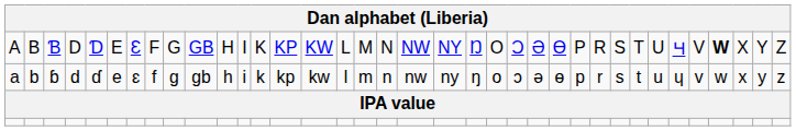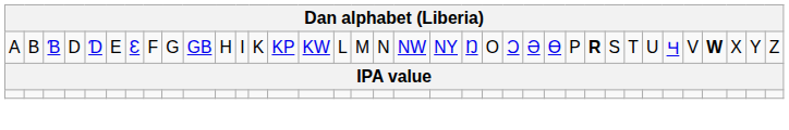 <table class=wikitable style=text-align:center>
 <tr>
 <th colspan="36">Dan alphabet (Liberia)</th>
 </tr>
 <tr>
 <td>A</td>
 <td>B</td>
 <td><a href='#'>Ɓ</a></td>
 <td>D</td>
 <td><a href='#'>Ɗ</a></td>
 <td>E</td>
 <td><a href='#'>Ɛ</a></td>
 <td>F</td>
 <td>G</td>
 <td><a href='#'>GB</a></td>
 <td>H</td>
 <td>I</td>
 <td>K</td>
 <td><a href='#'>KP</a></td>
 <td><a href='#'>KW</a></td>
 <td>L</td>
 <td>M</td>
 <td>N</td>
 <td><a href='#'>NW</a></td>
 <td><a href='#'>NY</a></td>
 <td><a href='#'>Ŋ</a></td>
 <td>O</td>
 <td><a href='#'>Ɔ</a></td>
 <td><a href='#'>Ə</a></td>
 <td><a href='#'>Ɵ</a></td>
 <td>P</td>
-<td>R</td>
+<td><strong>R</strong></td>
 <td>S</td>
 <td>T</td>
 <td>U</td>
 <td><a href='#'>Ɥ</a></td>
 <td>V</td>
 <td><strong>W</strong></td>
 <td>X</td>
 <td>Y</td>
 <td>Z</td>
-</tr>
-<tr>
-<td>a</td>
-<td>b</td>
-<td>ɓ</td>
-<td>d</td>
-<td>ɗ</td>
-<td>e</td>
-<td>ɛ</td>
-<td>f</td>
-<td>g</td>
-<td>gb</td>
-<td>h</td>
-<td>i</td>
-<td>k</td>
-<td>kp</td>
-<td>kw</td>
-<td>l</td>
-<td>m</td>
-<td>n</td>
-<td>nw</td>
-<td>ny</td>
-<td>ŋ</td>
-<td>o</td>
-<td>ɔ</td>
-<td>ə</td>
-<td>ɵ</td>
-<td>p</td>
-<td>r</td>
-<td>s</td>
-<td>t</td>
-<td>u</td>
-<td>ɥ</td>
-<td>v</td>
-<td>w</td>
-<td>x</td>
-<td>y</td>
-<td>z</td>
 </tr>
 <tr>
 <th colspan="36">IPA value</th>
 </tr>
 <tr>
 <td></td>
 <td></td>
 <td></td>
 <td></td>
 <td></td>
 <td></td>
 <td></td>
 <td></td>
 <td></td>
 <td></td>
 <td></td>
 <td></td>
 <td></td>
 <td></td>
 <td></td>
 <td></td>
 <td></td>
 <td></td>
 <td></td>
 <td></td>
 <td></td>
 <td></td>
 <td></td>
 <td></td>
 <td></td>
 <td></td>
 <td></td>
 <td></td>
 <td></td>
 <td></td>
 <td></td>
 <td></td>
 <td></td>
 <td></td>
 <td></td>
 <td></td>
 </tr>
 </table>
